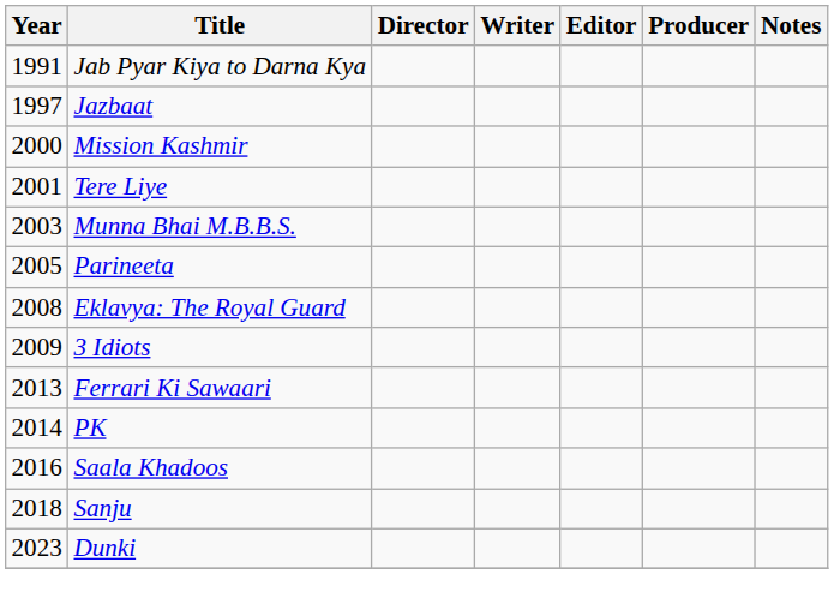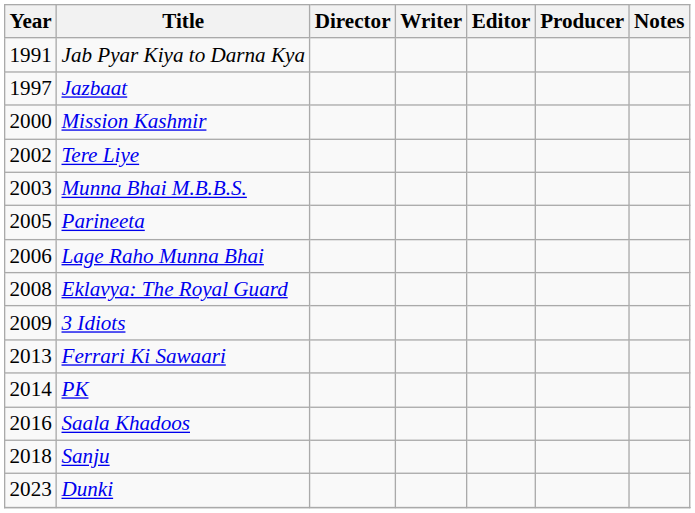 <table class="wikitable">
 <tr>
 <th scope="col">Year</th>
 <th scope="col">Title</th>
 <th scope="col">Director</th>
 <th scope="col">Writer</th>
 <th scope="col">Editor</th>
 <th scope="col">Producer</th>
 <th scope="col" class="unsortable">Notes</th>
 </tr>
 <tr>
 <td>1991</td>
 <td><em>Jab Pyar Kiya to Darna Kya</em></td>
 <td></td>
 <td></td>
 <td></td>
 <td></td>
 <td></td>
 </tr>
 <tr>
 <td>1997</td>
 <td><em><a href='#'>Jazbaat</a></em></td>
 <td></td>
 <td></td>
 <td></td>
 <td></td>
 <td></td>
 </tr>
 <tr>
 <td>2000</td>
 <td><em><a href='#'>Mission Kashmir</a></em></td>
 <td></td>
 <td></td>
 <td></td>
 <td></td>
 <td></td>
 </tr>
 <tr>
-<td>2001</td>
+<td>2002</td>
 <td><em><a href='#'>Tere Liye</a></em></td>
 <td></td>
 <td></td>
 <td></td>
 <td></td>
 <td></td>
 </tr>
 <tr>
 <td>2003</td>
 <td><em><a href='#'>Munna Bhai M.B.B.S.</a></em></td>
 <td></td>
 <td></td>
 <td></td>
 <td></td>
 <td></td>
 </tr>
 <tr>
 <td>2005</td>
 <td><em><a href='#'>Parineeta</a></em></td>
+<td></td>
+<td></td>
+<td></td>
+<td></td>
+<td></td>
+</tr>
+<tr>
+<td>2006</td>
+<td><em><a href='#'>Lage Raho Munna Bhai</a></em></td>
 <td></td>
 <td></td>
 <td></td>
 <td></td>
 <td></td>
 </tr>
 <tr>
 <td>2008</td>
 <td><em><a href='#'>Eklavya: The Royal Guard</a></em></td>
 <td></td>
 <td></td>
 <td></td>
 <td></td>
 <td></td>
 </tr>
 <tr>
 <td>2009</td>
 <td><em><a href='#'>3 Idiots</a></em></td>
 <td></td>
 <td></td>
 <td></td>
 <td></td>
 <td></td>
 </tr>
 <tr>
 <td>2013</td>
 <td><em><a href='#'>Ferrari Ki Sawaari</a></em></td>
 <td></td>
 <td></td>
 <td></td>
 <td></td>
 <td></td>
 </tr>
 <tr>
 <td>2014</td>
 <td><em><a href='#'>PK</a></em></td>
 <td></td>
 <td></td>
 <td></td>
 <td></td>
 <td></td>
 </tr>
 <tr>
 <td>2016</td>
 <td><em><a href='#'>Saala Khadoos</a></em></td>
 <td></td>
 <td></td>
 <td></td>
 <td></td>
 <td></td>
 </tr>
 <tr>
 <td>2018</td>
 <td><em><a href='#'>Sanju</a></em></td>
 <td></td>
 <td></td>
 <td></td>
 <td></td>
 <td></td>
 </tr>
 <tr>
 <td>2023</td>
 <td><em><a href='#'>Dunki</a></em></td>
 <td></td>
 <td></td>
 <td></td>
 <td></td>
 <td></td>
 </tr>
 <tr>
 </tr>
 </table>
